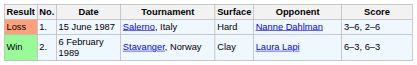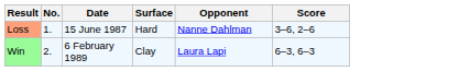 <table class="sortable wikitable" style="font-size:97%;">
 <tr>
 <th>Result</th>
 <th style="width:25px">No.</th>
 <th style="width:100px">Date</th>
-<th style="width:150px">Tournament</th>
 <th style="width:50px">Surface</th>
 <th style="width:140px">Opponent</th>
 <th style="width:110px" class="unsortable">Score</th>
 </tr>
 <tr style="background:#f0f8ff;">
 <td style="background:#ffa07a;">Loss</td>
 <td>1.</td>
 <td>15 June 1987</td>
-<td><a href='#'>Salerno</a>, Italy</td>
 <td>Hard</td>
 <td> <a href='#'>Nanne Dahlman</a></td>
 <td>3–6, 2–6</td>
 </tr>
 <tr style="background:#f0f8ff;">
 <td style="background:#98fb98;">Win</td>
 <td>2.</td>
 <td>6 February 1989</td>
-<td><a href='#'>Stavanger</a>, Norway</td>
 <td>Clay</td>
 <td> <a href='#'>Laura Lapi</a></td>
 <td>6–3, 6–3</td>
 </tr>
 </table>
